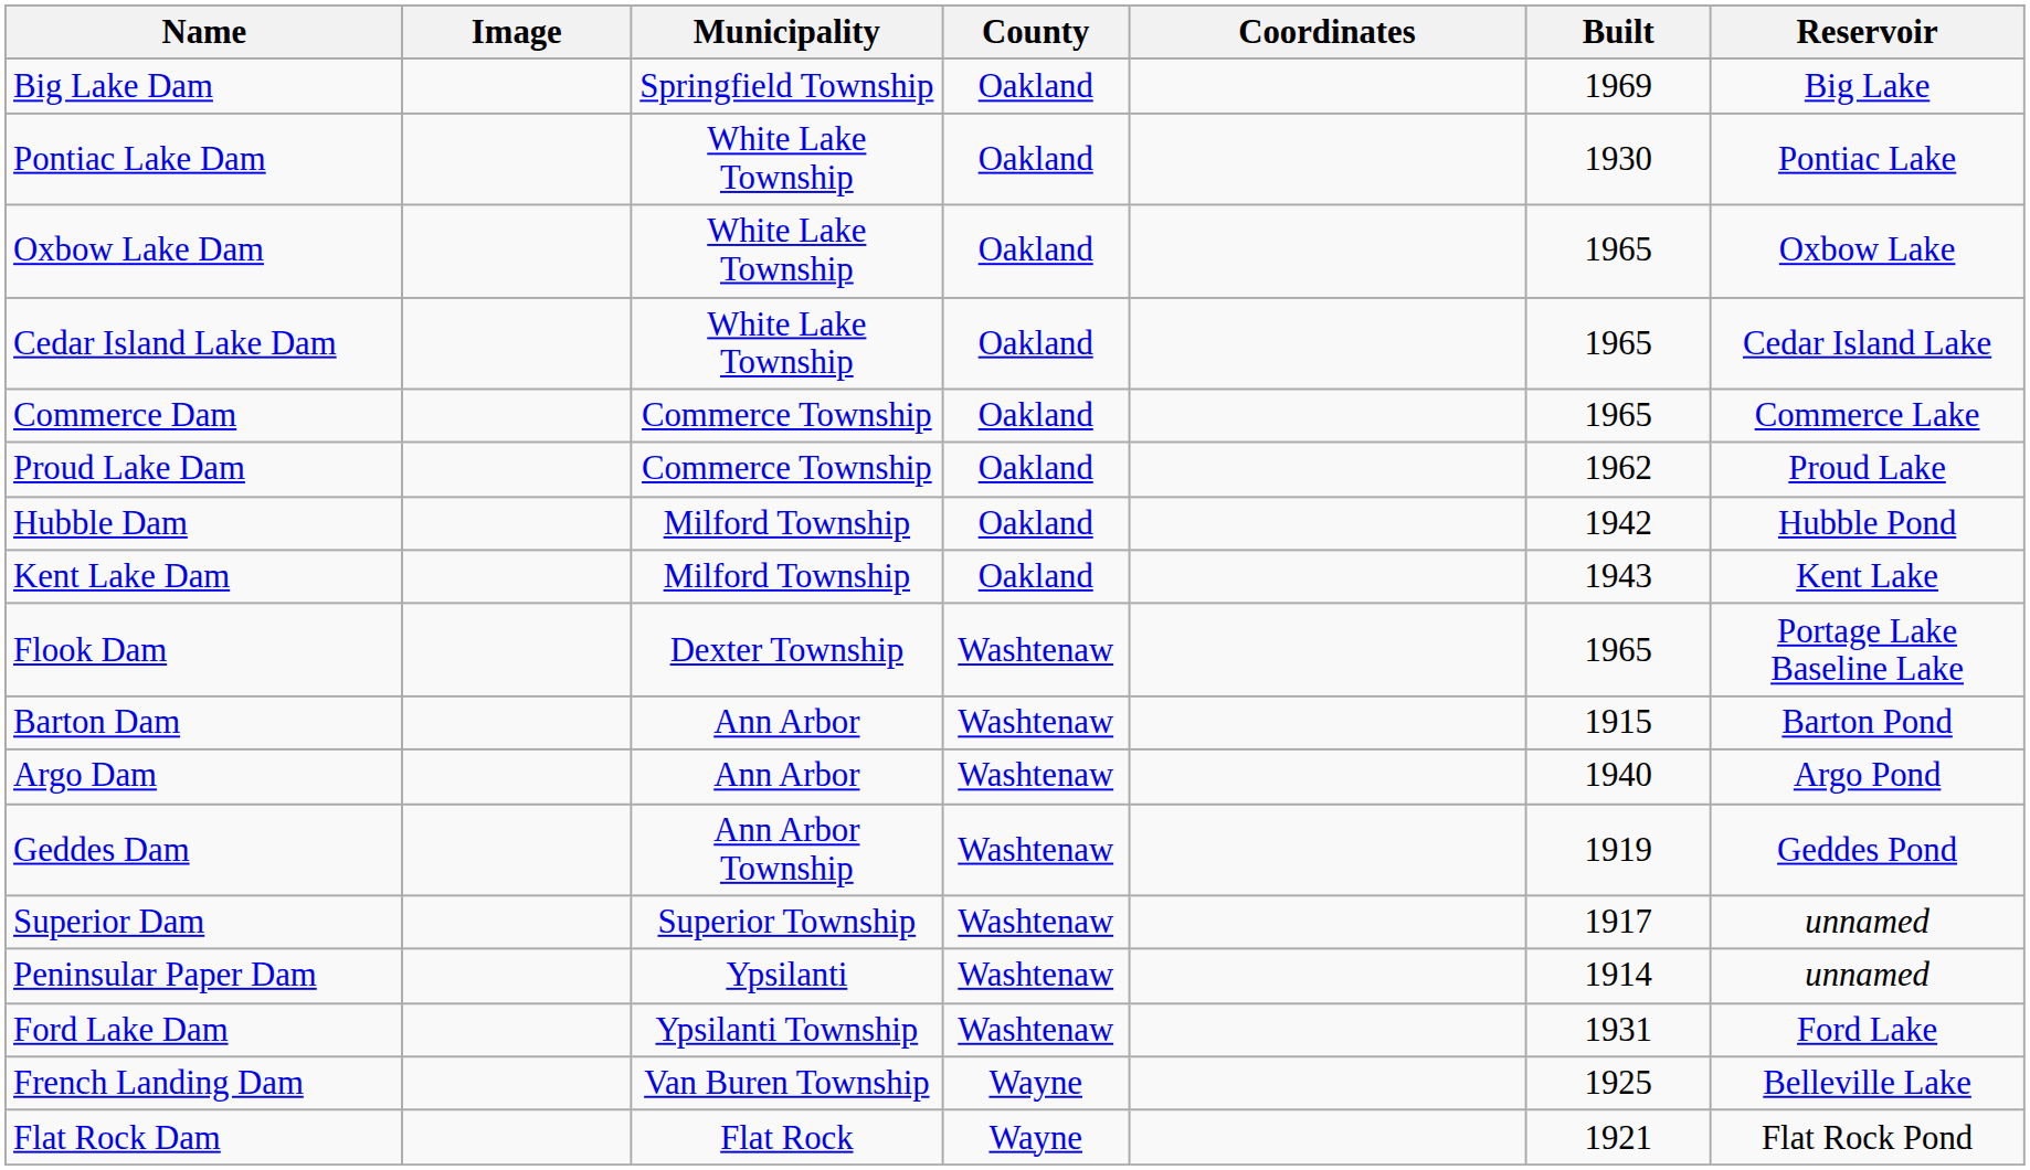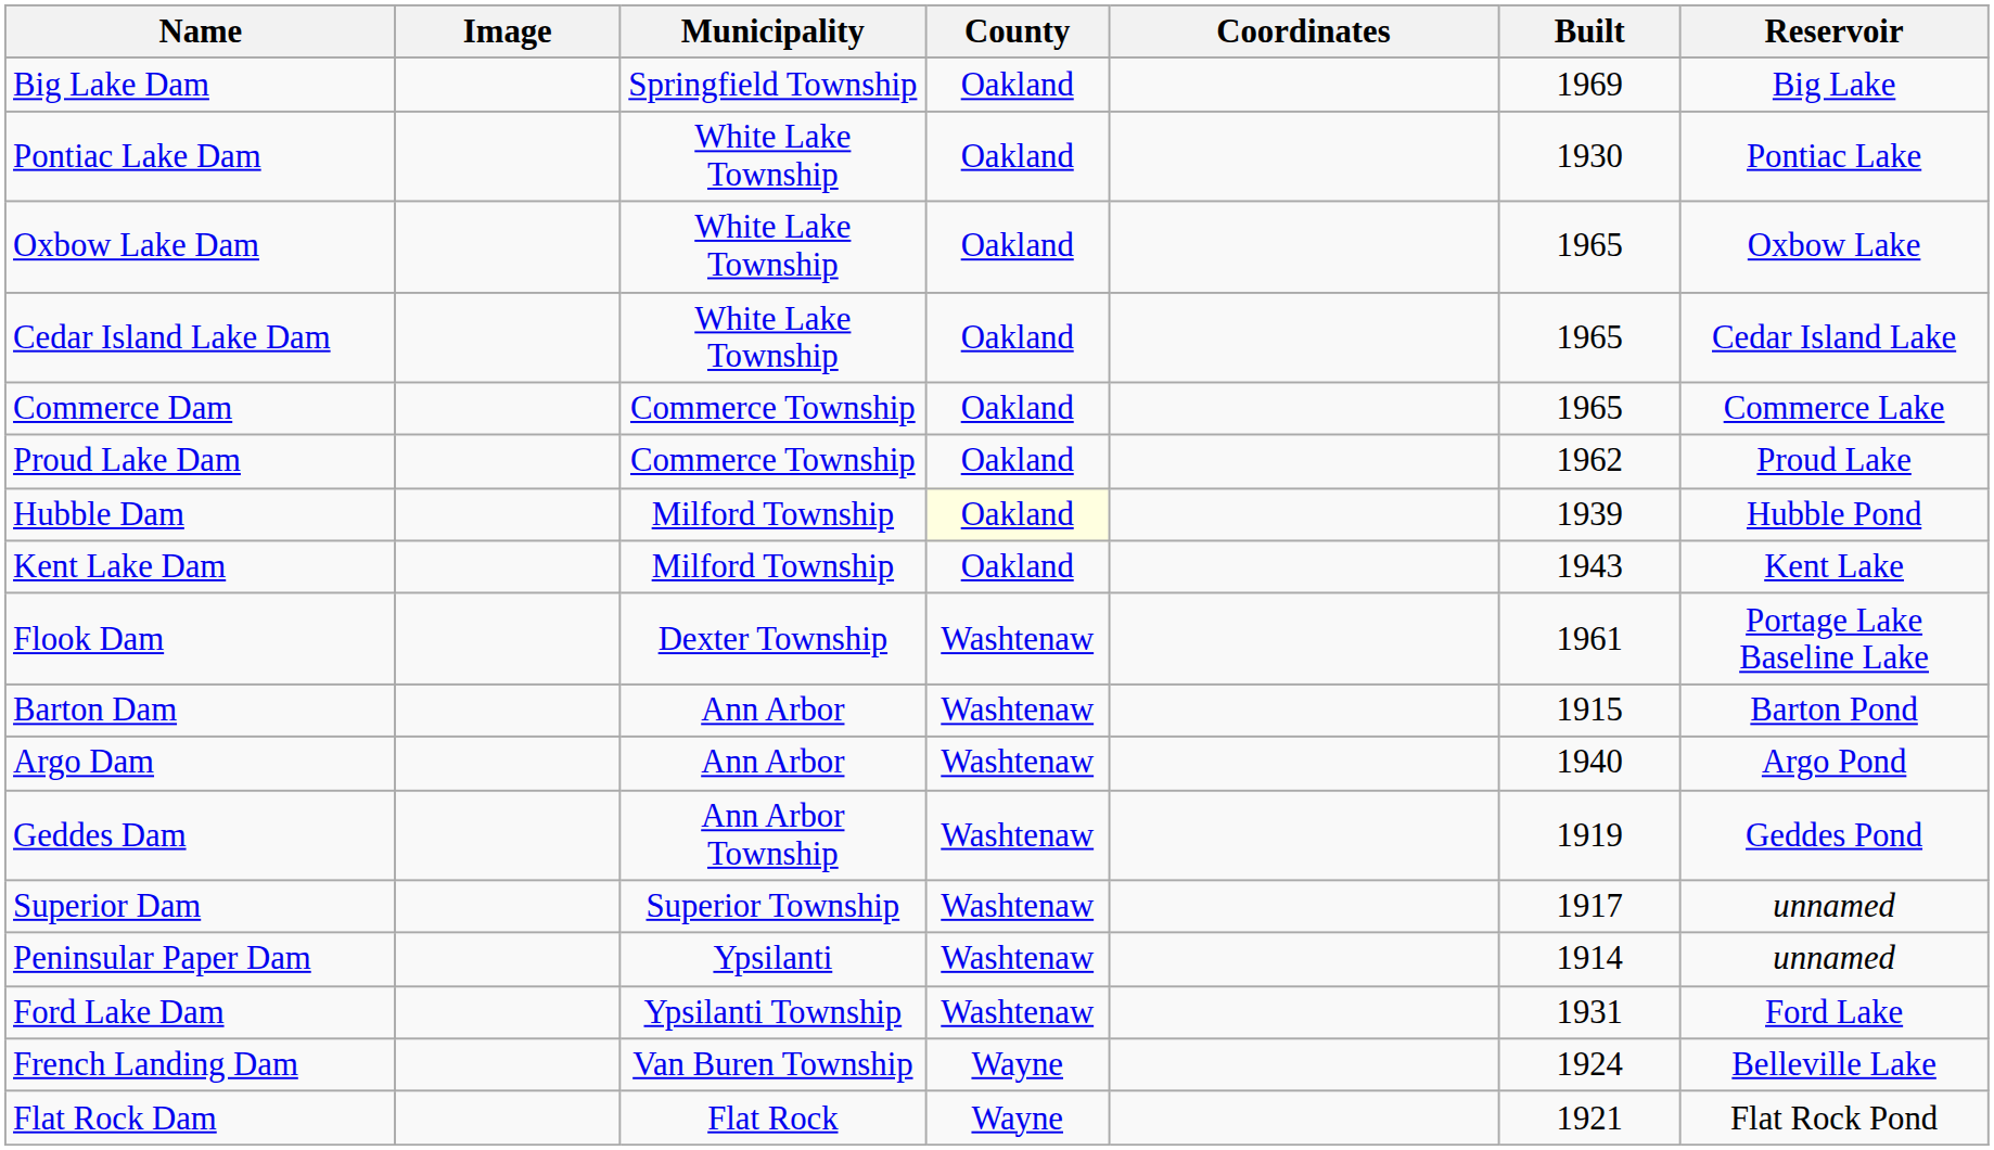 <table class="wikitable sortable" style="text-align:center">
 <tr>
 <th width="180pt">Name</th>
 <th width="100pt">Image</th>
 <th width="140pt">Municipality</th>
 <th width="80pt">County</th>
 <th width="180pt">Coordinates</th>
 <th width="80pt">Built</th>
 <th width="140pt">Reservoir</th>
 </tr>
 <tr>
 <td align="left"><a href='#'>Big Lake Dam</a></td>
 <td></td>
 <td><a href='#'>Springfield Township</a></td>
 <td><a href='#'>Oakland</a></td>
 <td></td>
 <td>1969</td>
 <td><a href='#'>Big Lake</a></td>
 </tr>
 <tr>
 <td align="left"><a href='#'>Pontiac Lake Dam</a></td>
 <td></td>
 <td><a href='#'>White Lake Township</a></td>
 <td><a href='#'>Oakland</a></td>
 <td></td>
 <td>1930</td>
 <td><a href='#'>Pontiac Lake</a></td>
 </tr>
 <tr>
 <td align="left"><a href='#'>Oxbow Lake Dam</a></td>
 <td></td>
 <td><a href='#'>White Lake Township</a></td>
 <td><a href='#'>Oakland</a></td>
 <td></td>
 <td>1965</td>
 <td><a href='#'>Oxbow Lake</a></td>
 </tr>
 <tr>
 <td align="left"><a href='#'>Cedar Island Lake Dam</a></td>
 <td></td>
 <td><a href='#'>White Lake Township</a></td>
 <td><a href='#'>Oakland</a></td>
 <td></td>
 <td>1965</td>
 <td><a href='#'>Cedar Island Lake</a></td>
 </tr>
 <tr>
 <td align="left"><a href='#'>Commerce Dam</a></td>
 <td></td>
 <td><a href='#'>Commerce Township</a></td>
 <td><a href='#'>Oakland</a></td>
 <td></td>
 <td>1965</td>
 <td><a href='#'>Commerce Lake</a></td>
 </tr>
 <tr>
 <td align="left"><a href='#'>Proud Lake Dam</a></td>
 <td></td>
 <td><a href='#'>Commerce Township</a></td>
 <td><a href='#'>Oakland</a></td>
 <td></td>
 <td>1962</td>
 <td><a href='#'>Proud Lake</a></td>
 </tr>
 <tr>
 <td align="left"><a href='#'>Hubble Dam</a></td>
 <td></td>
 <td><a href='#'>Milford Township</a></td>
-<td><a href='#'>Oakland</a></td>
+<td style="background: lightyellow;"><a href='#'>Oakland</a></td>
 <td></td>
-<td>1942</td>
+<td>1939</td>
 <td><a href='#'>Hubble Pond</a></td>
 </tr>
 <tr>
 <td align="left"><a href='#'>Kent Lake Dam</a></td>
 <td></td>
 <td><a href='#'>Milford Township</a></td>
 <td><a href='#'>Oakland</a></td>
 <td></td>
 <td>1943</td>
 <td><a href='#'>Kent Lake</a></td>
 </tr>
 <tr>
 <td align="left"><a href='#'>Flook Dam</a></td>
 <td></td>
 <td><a href='#'>Dexter Township</a></td>
 <td><a href='#'>Washtenaw</a></td>
 <td></td>
-<td>1965</td>
+<td>1961</td>
 <td><a href='#'>Portage Lake</a><br><a href='#'>Baseline Lake</a></td>
 </tr>
 <tr>
 <td align="left"><a href='#'>Barton Dam</a></td>
 <td></td>
 <td><a href='#'>Ann Arbor</a></td>
 <td><a href='#'>Washtenaw</a></td>
 <td></td>
 <td>1915</td>
 <td><a href='#'>Barton Pond</a></td>
 </tr>
 <tr>
 <td align="left"><a href='#'>Argo Dam</a></td>
 <td></td>
 <td><a href='#'>Ann Arbor</a></td>
 <td><a href='#'>Washtenaw</a></td>
 <td></td>
 <td>1940</td>
 <td><a href='#'>Argo Pond</a></td>
 </tr>
 <tr>
 <td align="left"><a href='#'>Geddes Dam</a></td>
 <td></td>
 <td><a href='#'>Ann Arbor<br>Township</a></td>
 <td><a href='#'>Washtenaw</a></td>
 <td></td>
 <td>1919</td>
 <td><a href='#'>Geddes Pond</a></td>
 </tr>
 <tr>
 <td align="left"><a href='#'>Superior Dam</a></td>
 <td></td>
 <td><a href='#'>Superior Township</a></td>
 <td><a href='#'>Washtenaw</a></td>
 <td></td>
 <td>1917</td>
 <td><em>unnamed</em></td>
 </tr>
 <tr>
 <td align="left"><a href='#'>Peninsular Paper Dam</a></td>
 <td></td>
 <td><a href='#'>Ypsilanti</a></td>
 <td><a href='#'>Washtenaw</a></td>
 <td></td>
 <td>1914</td>
 <td><em>unnamed</em></td>
 </tr>
 <tr>
 <td align="left"><a href='#'>Ford Lake Dam</a></td>
 <td></td>
 <td><a href='#'>Ypsilanti Township</a></td>
 <td><a href='#'>Washtenaw</a></td>
 <td></td>
 <td>1931</td>
 <td><a href='#'>Ford Lake</a></td>
 </tr>
 <tr>
 <td align="left"><a href='#'>French Landing Dam</a></td>
 <td></td>
 <td><a href='#'>Van Buren Township</a></td>
 <td><a href='#'>Wayne</a></td>
 <td></td>
-<td>1925</td>
+<td>1924</td>
 <td><a href='#'>Belleville Lake</a></td>
 </tr>
 <tr>
 <td align="left"><a href='#'>Flat Rock Dam</a></td>
 <td></td>
 <td><a href='#'>Flat Rock</a></td>
 <td><a href='#'>Wayne</a></td>
 <td></td>
 <td>1921</td>
 <td>Flat Rock Pond</td>
 </tr>
 </table>
